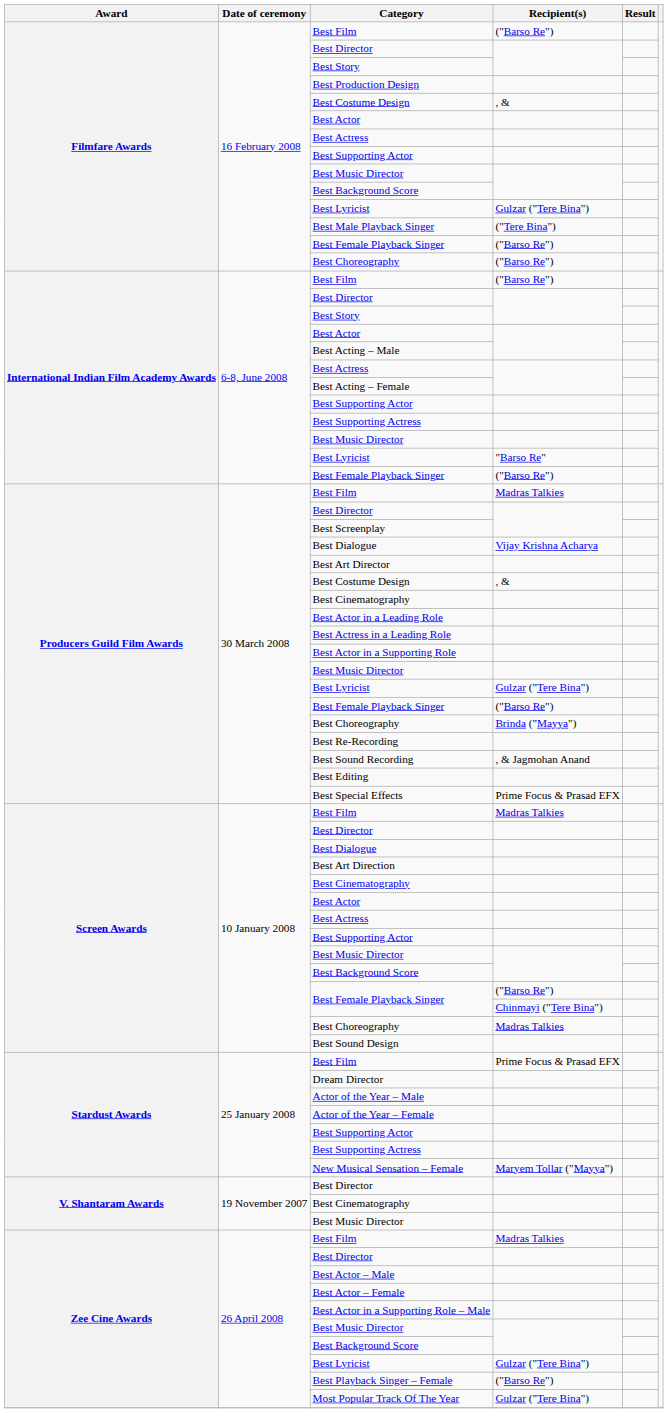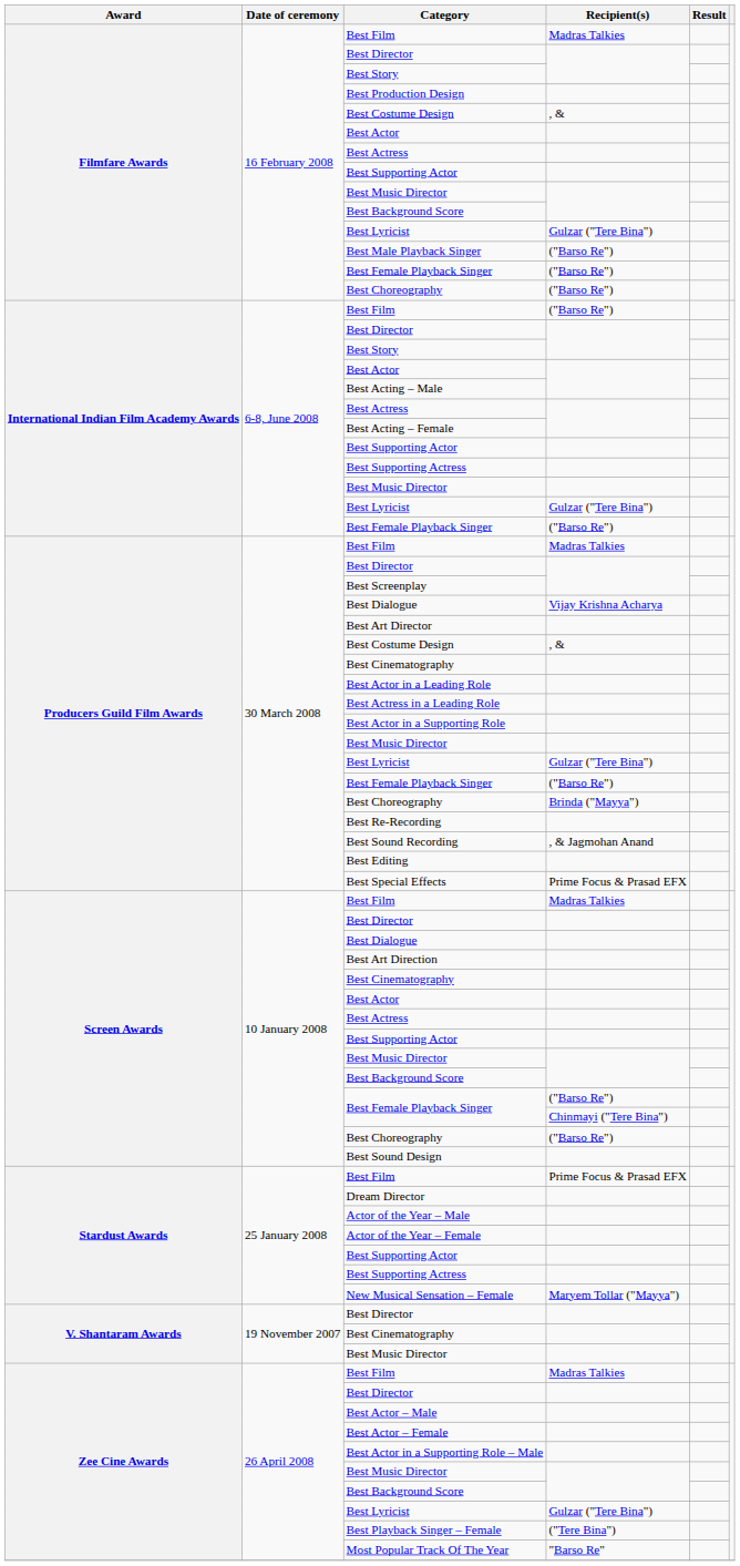 <table class="wikitable plainrowheaders sortable">
 <tr>
 <th scope="col">Award</th>
 <th scope="col">Date of ceremony</th>
 <th scope="col">Category</th>
 <th scope="col">Recipient(s)</th>
 <th scope="col" class="unsortable">Result</th>
 <th scope="col" class="unsortable"></th>
 </tr>
 <tr>
 <th scope="row" rowspan="14"><a href='#'>Filmfare Awards</a></th>
 <td rowspan="14"><a href='#'>16 February 2008</a></td>
 <td><a href='#'>Best Film</a></td>
-<td> ("<a href='#'>Barso Re</a>")</td>
+<td><a href='#'>Madras Talkies</a></td>
 <td></td>
 <td style="text-align:center;" rowspan="14"><br></td>
 </tr>
 <tr>
 <td><a href='#'>Best Director</a></td>
 <td rowspan="2"></td>
 <td></td>
 </tr>
 <tr>
 <td><a href='#'>Best Story</a></td>
 <td></td>
 </tr>
 <tr>
 <td><a href='#'>Best Production Design</a></td>
 <td></td>
 <td></td>
 </tr>
 <tr>
 <td><a href='#'>Best Costume Design</a></td>
 <td>,  & </td>
 <td></td>
 </tr>
 <tr>
 <td><a href='#'>Best Actor</a></td>
 <td></td>
 <td></td>
 </tr>
 <tr>
 <td><a href='#'>Best Actress</a></td>
 <td></td>
 <td></td>
 </tr>
 <tr>
 <td><a href='#'>Best Supporting Actor</a></td>
 <td></td>
 <td></td>
 </tr>
 <tr>
 <td><a href='#'>Best Music Director</a></td>
 <td rowspan="2"></td>
 <td></td>
 </tr>
 <tr>
 <td><a href='#'>Best Background Score</a></td>
 <td></td>
 </tr>
 <tr>
 <td><a href='#'>Best Lyricist</a></td>
 <td><a href='#'>Gulzar</a> ("<a href='#'>Tere Bina</a>")</td>
 <td></td>
 </tr>
 <tr>
 <td><a href='#'>Best Male Playback Singer</a></td>
-<td> ("<a href='#'>Tere Bina</a>")</td>
+<td> ("<a href='#'>Barso Re</a>")</td>
 <td></td>
 </tr>
 <tr>
 <td><a href='#'>Best Female Playback Singer</a></td>
 <td> ("<a href='#'>Barso Re</a>")</td>
 <td></td>
 </tr>
 <tr>
 <td><a href='#'>Best Choreography</a></td>
 <td> ("<a href='#'>Barso Re</a>")</td>
 <td></td>
 </tr>
 <tr>
 <th scope="row" rowspan="12"><a href='#'>International Indian Film Academy Awards</a></th>
 <td rowspan="12"><a href='#'>6-8, June 2008</a></td>
 <td><a href='#'>Best Film</a></td>
 <td> ("<a href='#'>Barso Re</a>")</td>
 <td></td>
 <td style="text-align:center;" rowspan="12"><br><br><br></td>
 </tr>
 <tr>
 <td><a href='#'>Best Director</a></td>
 <td rowspan="2"></td>
 <td></td>
 </tr>
 <tr>
 <td><a href='#'>Best Story</a></td>
 <td></td>
 </tr>
 <tr>
 <td><a href='#'>Best Actor</a></td>
 <td rowspan="2"></td>
 <td></td>
 </tr>
 <tr>
 <td>Best Acting – Male</td>
 <td></td>
 </tr>
 <tr>
 <td><a href='#'>Best Actress</a></td>
 <td rowspan="2"></td>
 <td></td>
 </tr>
 <tr>
 <td>Best Acting – Female</td>
 <td></td>
 </tr>
 <tr>
 <td><a href='#'>Best Supporting Actor</a></td>
 <td></td>
 <td></td>
 </tr>
 <tr>
 <td><a href='#'>Best Supporting Actress</a></td>
 <td></td>
 <td></td>
 </tr>
 <tr>
 <td><a href='#'>Best Music Director</a></td>
 <td></td>
 <td></td>
 </tr>
 <tr>
 <td><a href='#'>Best Lyricist</a></td>
-<td>"<a href='#'>Barso Re</a>"</td>
+<td><a href='#'>Gulzar</a> ("<a href='#'>Tere Bina</a>")</td>
 <td></td>
 </tr>
 <tr>
 <td><a href='#'>Best Female Playback Singer</a></td>
 <td> ("<a href='#'>Barso Re</a>")</td>
 <td></td>
 </tr>
 <tr>
 <th scope="row" rowspan="18"><a href='#'>Producers Guild Film Awards</a> </th>
 <td rowspan="18">30 March 2008</td>
 <td><a href='#'>Best Film</a></td>
 <td><a href='#'>Madras Talkies</a></td>
 <td></td>
 <td style="text-align:center;" rowspan="18"><br><br><br></td>
 </tr>
 <tr>
 <td><a href='#'>Best Director</a></td>
 <td rowspan="2"></td>
 <td></td>
 </tr>
 <tr>
 <td>Best Screenplay</td>
 <td></td>
 </tr>
 <tr>
 <td>Best Dialogue</td>
 <td><a href='#'>Vijay Krishna Acharya</a></td>
 <td></td>
 </tr>
 <tr>
 <td>Best Art Director</td>
 <td></td>
 <td></td>
 </tr>
 <tr>
 <td>Best Costume Design</td>
 <td>,  & </td>
 <td></td>
 </tr>
 <tr>
 <td>Best Cinematography</td>
 <td></td>
 <td></td>
 </tr>
 <tr>
 <td><a href='#'>Best Actor in a Leading Role</a></td>
 <td></td>
 <td></td>
 </tr>
 <tr>
 <td><a href='#'>Best Actress in a Leading Role</a></td>
 <td></td>
 <td></td>
 </tr>
 <tr>
 <td><a href='#'>Best Actor in a Supporting Role</a></td>
 <td></td>
 <td></td>
 </tr>
 <tr>
 <td><a href='#'>Best Music Director</a></td>
 <td></td>
 <td></td>
 </tr>
 <tr>
 <td><a href='#'>Best Lyricist</a></td>
 <td><a href='#'>Gulzar</a> ("<a href='#'>Tere Bina</a>")</td>
 <td></td>
 </tr>
 <tr>
 <td><a href='#'>Best Female Playback Singer</a></td>
 <td> ("<a href='#'>Barso Re</a>")</td>
 <td></td>
 </tr>
 <tr>
 <td>Best Choreography</td>
 <td><a href='#'>Brinda</a> ("<a href='#'>Mayya</a>")</td>
 <td></td>
 </tr>
 <tr>
 <td>Best Re-Recording</td>
 <td></td>
 <td></td>
 </tr>
 <tr>
 <td>Best Sound Recording</td>
 <td>,  & Jagmohan Anand</td>
 <td></td>
 </tr>
 <tr>
 <td>Best Editing</td>
 <td></td>
 <td></td>
 </tr>
 <tr>
 <td>Best Special Effects</td>
 <td>Prime Focus & Prasad EFX</td>
 <td></td>
 </tr>
 <tr>
 <th scope="row" rowspan="14"><a href='#'>Screen Awards</a></th>
 <td rowspan="14">10 January 2008</td>
 <td><a href='#'>Best Film</a></td>
 <td><a href='#'>Madras Talkies</a></td>
 <td></td>
 <td style="text-align:center;" rowspan="14"><br></td>
 </tr>
 <tr>
 <td><a href='#'>Best Director</a></td>
 <td></td>
 <td></td>
 </tr>
 <tr>
 <td><a href='#'>Best Dialogue</a></td>
 <td></td>
 <td></td>
 </tr>
 <tr>
 <td>Best Art Direction</td>
 <td></td>
 <td></td>
 </tr>
 <tr>
 <td><a href='#'>Best Cinematography</a></td>
 <td></td>
 <td></td>
 </tr>
 <tr>
 <td><a href='#'>Best Actor</a></td>
 <td></td>
 <td></td>
 </tr>
 <tr>
 <td><a href='#'>Best Actress</a></td>
 <td></td>
 <td></td>
 </tr>
 <tr>
 <td><a href='#'>Best Supporting Actor</a></td>
 <td></td>
 <td></td>
 </tr>
 <tr>
 <td><a href='#'>Best Music Director</a></td>
 <td rowspan="2"></td>
 <td></td>
 </tr>
 <tr>
 <td><a href='#'>Best Background Score</a></td>
 <td></td>
 </tr>
 <tr>
 <td rowspan="2"><a href='#'>Best Female Playback Singer</a></td>
 <td> ("<a href='#'>Barso Re</a>")</td>
 <td></td>
 </tr>
 <tr>
 <td><a href='#'>Chinmayi</a> ("<a href='#'>Tere Bina</a>")</td>
 <td></td>
 </tr>
 <tr>
 <td>Best Choreography</td>
-<td><a href='#'>Madras Talkies</a></td>
+<td> ("<a href='#'>Barso Re</a>")</td>
 <td></td>
 </tr>
 <tr>
 <td>Best Sound Design</td>
 <td></td>
 <td></td>
 </tr>
 <tr>
 <th scope="row" rowspan="7"><a href='#'>Stardust Awards</a></th>
 <td rowspan="7">25 January 2008</td>
 <td><a href='#'>Best Film</a></td>
 <td>Prime Focus & Prasad EFX</td>
 <td></td>
 <td style="text-align:center;" rowspan="7"></td>
 </tr>
 <tr>
 <td>Dream Director</td>
 <td></td>
 <td></td>
 </tr>
 <tr>
 <td><a href='#'>Actor of the Year – Male</a></td>
 <td></td>
 <td></td>
 </tr>
 <tr>
 <td><a href='#'>Actor of the Year – Female</a></td>
 <td></td>
 <td></td>
 </tr>
 <tr>
 <td><a href='#'>Best Supporting Actor</a></td>
 <td></td>
 <td></td>
 </tr>
 <tr>
 <td><a href='#'>Best Supporting Actress</a></td>
 <td></td>
 <td></td>
 </tr>
 <tr>
 <td><a href='#'>New Musical Sensation – Female</a></td>
 <td><a href='#'>Maryem Tollar</a> ("<a href='#'>Mayya</a>")</td>
 <td></td>
 </tr>
 <tr>
 <th scope="row" rowspan="3"><a href='#'>V. Shantaram Awards</a></th>
 <td rowspan="3">19 November 2007</td>
 <td>Best Director</td>
 <td></td>
 <td></td>
 <td style="text-align:center;" rowspan="3"></td>
 </tr>
 <tr>
 <td>Best Cinematography</td>
 <td></td>
 <td></td>
 </tr>
 <tr>
 <td>Best Music Director</td>
 <td></td>
 <td></td>
 </tr>
 <tr>
 <th scope="row" rowspan="10"><a href='#'>Zee Cine Awards</a></th>
 <td rowspan="10"><a href='#'>26 April 2008</a></td>
 <td><a href='#'>Best Film</a></td>
 <td><a href='#'>Madras Talkies</a></td>
 <td></td>
 <td style="text-align:center;" rowspan="10"><br><br></td>
 </tr>
 <tr>
 <td><a href='#'>Best Director</a></td>
 <td></td>
 <td></td>
 </tr>
 <tr>
 <td><a href='#'>Best Actor – Male</a></td>
 <td></td>
 <td></td>
 </tr>
 <tr>
 <td><a href='#'>Best Actor – Female</a></td>
 <td></td>
 <td></td>
 </tr>
 <tr>
 <td><a href='#'>Best Actor in a Supporting Role – Male</a></td>
 <td></td>
 <td></td>
 </tr>
 <tr>
 <td><a href='#'>Best Music Director</a></td>
 <td rowspan="2"></td>
 <td></td>
 </tr>
 <tr>
 <td><a href='#'>Best Background Score</a></td>
 <td></td>
 </tr>
 <tr>
 <td><a href='#'>Best Lyricist</a></td>
 <td><a href='#'>Gulzar</a> ("<a href='#'>Tere Bina</a>")</td>
 <td></td>
 </tr>
 <tr>
 <td><a href='#'>Best Playback Singer – Female</a></td>
-<td> ("<a href='#'>Barso Re</a>")</td>
+<td> ("<a href='#'>Tere Bina</a>")</td>
 <td></td>
 </tr>
 <tr>
 <td><a href='#'>Most Popular Track Of The Year</a></td>
-<td><a href='#'>Gulzar</a> ("<a href='#'>Tere Bina</a>")</td>
+<td>"<a href='#'>Barso Re</a>"</td>
 <td></td>
 </tr>
 <tr>
 </tr>
 </table>
